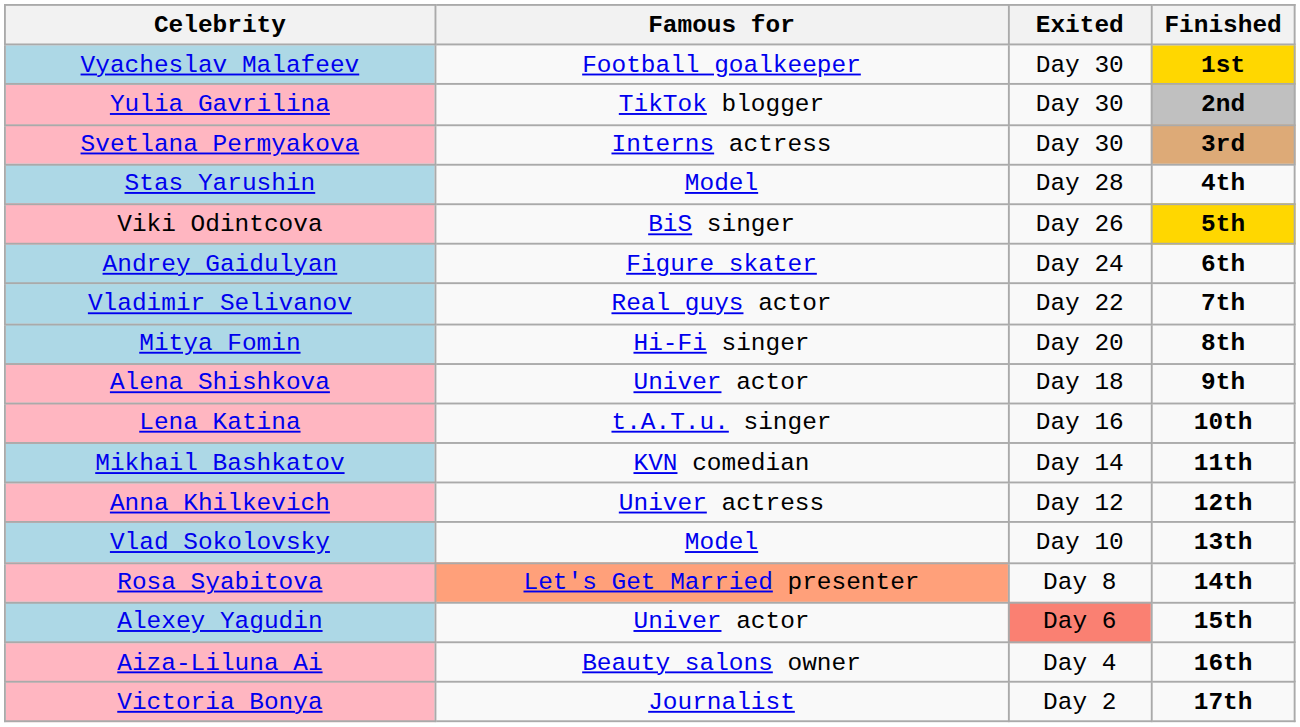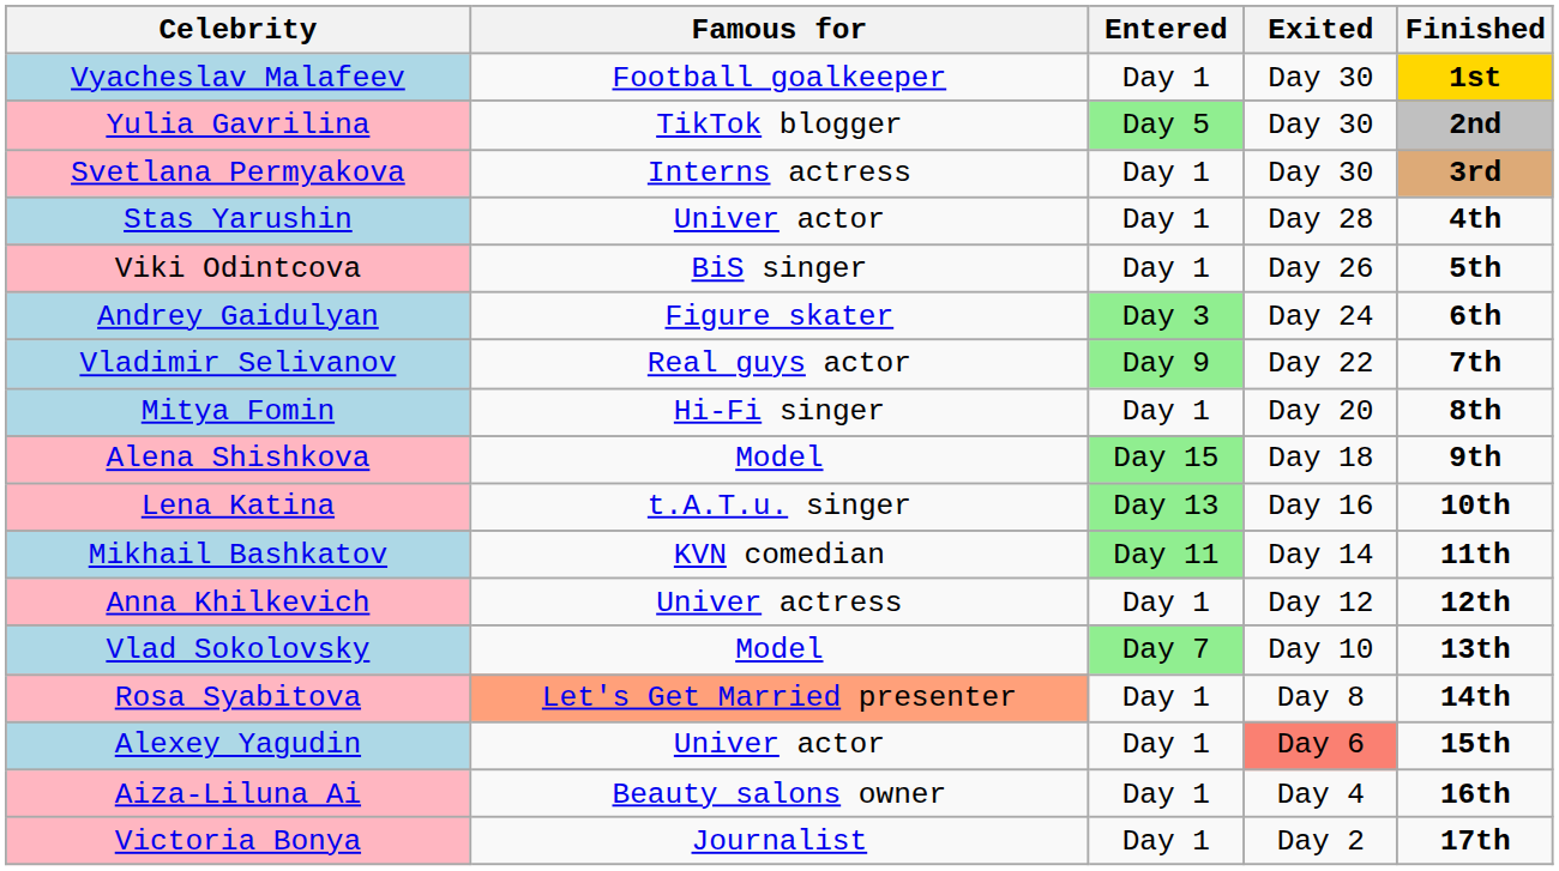 <table class="wikitable"  style="text-align:center;">
 <tr>
 <th style="width:30%;">Celebrity</th>
 <th style="width:40%;">Famous for</th>
+<th style="width:10%;">Entered</th>
 <th style="width:10%;">Exited</th>
 <th style="width:10%;">Finished</th>
 </tr>
 <tr>
 <td style=background:lightblue><a href='#'>Vyacheslav Malafeev</a></td>
 <td><a href='#'>Football goalkeeper</a></td>
+<td>Day 1</td>
 <td>Day 30</td>
 <td style="background:gold"><strong>1st</strong></td>
 </tr>
 <tr>
 <td style=background:lightpink><a href='#'>Yulia Gavrilina</a></td>
 <td><a href='#'>TikTok</a> blogger</td>
+<td style="background:lightgreen">Day 5</td>
 <td>Day 30</td>
 <td style="background:silver"><strong>2nd</strong></td>
 </tr>
 <tr>
 <td style=background:lightpink><a href='#'>Svetlana Permyakova</a></td>
 <td><a href='#'>Interns</a> actress</td>
+<td>Day 1</td>
 <td>Day 30</td>
 <td style="background:#da7"><strong>3rd</strong></td>
 </tr>
 <tr>
 <td style=background:lightblue><a href='#'>Stas Yarushin</a></td>
-<td><a href='#'>Model</a></td>
+<td><a href='#'>Univer</a> actor</td>
+<td>Day 1</td>
 <td>Day 28</td>
 <td><strong>4th</strong></td>
 </tr>
 <tr>
 <td style=background:lightpink>Viki Odintcova</td>
 <td><a href='#'>BiS</a> singer</td>
+<td>Day 1</td>
 <td>Day 26</td>
-<td style="background: gold;"><strong>5th</strong></td>
+<td><strong>5th</strong></td>
 </tr>
 <tr>
 <td style=background:lightblue><a href='#'>Andrey Gaidulyan</a></td>
 <td><a href='#'>Figure skater</a></td>
+<td style="background:lightgreen">Day 3</td>
 <td>Day 24</td>
 <td><strong>6th</strong></td>
 </tr>
 <tr>
 <td style=background:lightblue><a href='#'>Vladimir Selivanov</a></td>
 <td><a href='#'>Real guys</a> actor</td>
+<td style="background:lightgreen">Day 9</td>
 <td>Day 22</td>
 <td><strong>7th</strong></td>
 </tr>
 <tr>
 <td style=background:lightblue><a href='#'>Mitya Fomin</a></td>
 <td><a href='#'>Hi-Fi</a> singer</td>
+<td>Day 1</td>
 <td>Day 20</td>
 <td><strong>8th</strong></td>
 </tr>
 <tr>
 <td style=background:lightpink><a href='#'>Alena Shishkova</a></td>
-<td><a href='#'>Univer</a> actor</td>
+<td><a href='#'>Model</a></td>
+<td style="background:lightgreen">Day 15</td>
 <td>Day 18</td>
 <td><strong>9th</strong></td>
 </tr>
 <tr>
 <td style=background:lightpink><a href='#'>Lena Katina</a></td>
 <td><a href='#'>t.A.T.u.</a> singer</td>
+<td style="background:lightgreen">Day 13</td>
 <td>Day 16</td>
 <td><strong>10th</strong></td>
 </tr>
 <tr>
 <td style=background:lightblue><a href='#'>Mikhail Bashkatov</a></td>
 <td><a href='#'>KVN</a> comedian</td>
+<td style="background:lightgreen">Day 11</td>
 <td>Day 14</td>
 <td><strong>11th</strong></td>
 </tr>
 <tr>
 <td style=background:lightpink><a href='#'>Anna Khilkevich</a></td>
 <td><a href='#'>Univer</a> actress</td>
+<td>Day 1</td>
 <td>Day 12</td>
 <td><strong>12th</strong></td>
 </tr>
 <tr>
 <td style=background:lightblue><a href='#'>Vlad Sokolovsky</a></td>
 <td><a href='#'>Model</a></td>
+<td style="background:lightgreen">Day 7</td>
 <td>Day 10</td>
 <td><strong>13th</strong></td>
 </tr>
 <tr>
 <td style=background:lightpink><a href='#'>Rosa Syabitova</a></td>
 <td style="background: lightsalmon;"><a href='#'>Let's Get Married</a> presenter</td>
+<td>Day 1</td>
 <td>Day 8</td>
 <td><strong>14th</strong></td>
 </tr>
 <tr>
 <td style=background:lightblue><a href='#'>Alexey Yagudin</a></td>
 <td><a href='#'>Univer</a> actor</td>
+<td>Day 1</td>
 <td style="background:salmon">Day 6</td>
 <td><strong>15th</strong></td>
 </tr>
 <tr>
 <td style=background:lightpink><a href='#'>Aiza-Liluna Ai</a></td>
 <td><a href='#'>Beauty salons</a> owner</td>
+<td>Day 1</td>
 <td>Day 4</td>
 <td><strong>16th</strong></td>
 </tr>
 <tr>
 <td style=background:lightpink><a href='#'>Victoria Bonya</a></td>
 <td><a href='#'>Journalist</a></td>
+<td>Day 1</td>
 <td>Day 2</td>
 <td><strong>17th</strong></td>
 </tr>
 </table>
